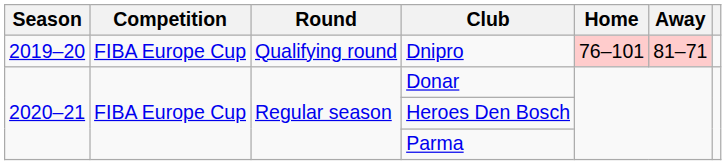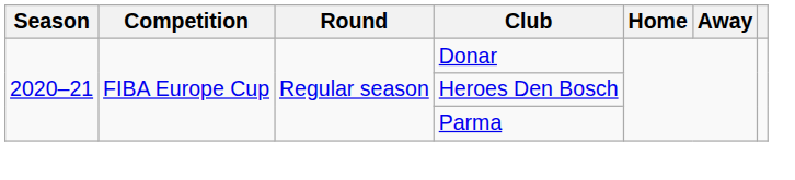 <table class="wikitable">
 <tr>
 <th>Season</th>
 <th>Competition</th>
 <th>Round</th>
 <th>Club</th>
 <th>Home</th>
 <th>Away</th>
 <th></th>
-</tr>
-<tr>
-<td><a href='#'>2019–20</a></td>
-<td><a href='#'>FIBA Europe Cup</a></td>
-<td><a href='#'>Qualifying round</a></td>
-<td> <a href='#'>Dnipro</a></td>
-<td style="text-align:center;" bgcolor=#fcc>76–101</td>
-<td style="text-align:center;" bgcolor=#fcc>81–71</td>
-<td></td>
 </tr>
 <tr>
 <td rowspan=3><a href='#'>2020–21</a></td>
 <td rowspan=3><a href='#'>FIBA Europe Cup</a></td>
 <td rowspan=3><a href='#'>Regular season</a></td>
 <td> <a href='#'>Donar</a></td>
 <td rowspan=3 colspan=2></td>
 <td rowspan=3></td>
 </tr>
 <tr>
 <td> <a href='#'>Heroes Den Bosch</a></td>
 </tr>
 <tr>
 <td> <a href='#'>Parma</a></td>
 </tr>
 </table>
